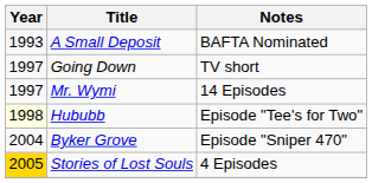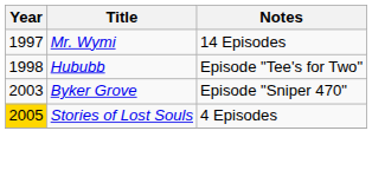 <table class="wikitable sortable">
 <tr>
 <th>Year</th>
 <th>Title</th>
 <th class="unsortable">Notes</th>
 </tr>
 <tr>
-<td>1993</td>
-<td><em><a href='#'>A Small Deposit</a></em></td>
-<td>BAFTA Nominated</td>
-</tr>
-<tr>
-<td>1997</td>
-<td><em>Going Down</em></td>
-<td>TV short</td>
-</tr>
-<tr>
 <td>1997</td>
 <td><em><a href='#'>Mr. Wymi</a></em></td>
 <td>14 Episodes</td>
 </tr>
 <tr>
-<td style="background: lightyellow;">1998</td>
+<td>1998</td>
 <td><em><a href='#'>Hububb</a></em></td>
 <td>Episode "Tee's for Two"</td>
 </tr>
 <tr>
-<td>2004</td>
+<td>2003</td>
 <td><em><a href='#'>Byker Grove</a></em></td>
 <td>Episode "Sniper 470"</td>
 </tr>
 <tr>
 <td style="background: gold;">2005</td>
 <td><em><a href='#'>Stories of Lost Souls</a></em></td>
 <td>4 Episodes</td>
 </tr>
 <tr>
 </tr>
 </table>
